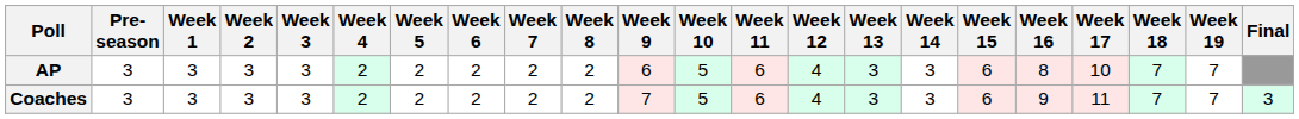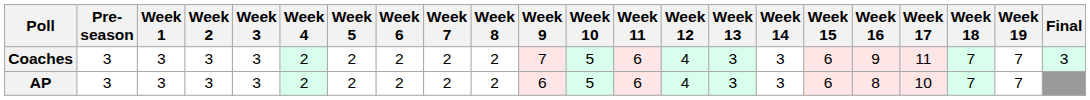 <table class="wikitable" style="white-space:nowrap;font-size:90%">
 <tr>
 <th>Poll</th>
 <th>Pre-<br>season</th>
 <th>Week<br>1</th>
 <th>Week<br>2</th>
 <th>Week<br>3</th>
 <th>Week<br>4</th>
 <th>Week<br>5</th>
 <th>Week<br>6</th>
 <th>Week<br>7</th>
 <th>Week<br>8</th>
 <th>Week<br>9</th>
 <th>Week<br>10</th>
 <th>Week<br>11</th>
 <th>Week<br>12</th>
 <th>Week<br>13</th>
 <th>Week<br>14</th>
 <th>Week<br>15</th>
 <th>Week<br>16</th>
 <th>Week<br>17</th>
 <th>Week<br>18</th>
 <th>Week<br>19</th>
 <th>Final</th>
 </tr>
 <tr style="text-align:center;">
+<th>Coaches</th>
+<td style="background:#FFF;">3</td>
+<td style="background:#FFF;">3</td>
+<td style="background:#FFF;">3</td>
+<td style="background:#FFF;">3</td>
+<td style="background:#D8FFEB;">2</td>
+<td style="background:#FFF;">2</td>
+<td style="background:#FFF;">2</td>
+<td style="background:#FFF;">2</td>
+<td style="background:#FFF;">2</td>
+<td style="background:#FFE6E6;">7</td>
+<td style="background:#D8FFEB;">5</td>
+<td style="background:#FFE6E6;">6</td>
+<td style="background:#D8FFEB;">4</td>
+<td style="background:#D8FFEB;">3</td>
+<td style="background:#FFF;">3</td>
+<td style="background:#FFE6E6;">6</td>
+<td style="background:#FFE6E6;">9</td>
+<td style="background:#FFE6E6;">11</td>
+<td style="background:#D8FFEB;">7</td>
+<td style="background:#FFF;">7</td>
+<td style="background:#D8FFEB;">3</td>
+</tr>
+<tr style="text-align:center;">
 <th>AP</th>
 <td style="background:#FFF;">3</td>
 <td style="background:#FFF;">3</td>
 <td style="background:#FFF;">3</td>
 <td style="background:#FFF;">3</td>
 <td style="background:#D8FFEB;">2</td>
 <td style="background:#FFF;">2</td>
 <td style="background:#FFF;">2</td>
 <td style="background:#FFF;">2</td>
 <td style="background:#FFF;">2</td>
 <td style="background:#FFE6E6;">6</td>
 <td style="background:#D8FFEB;">5</td>
 <td style="background:#FFE6E6;">6</td>
 <td style="background:#D8FFEB;">4</td>
 <td style="background:#D8FFEB;">3</td>
 <td style="background:#FFF;">3</td>
 <td style="background:#FFE6E6;">6</td>
 <td style="background:#FFE6E6;">8</td>
 <td style="background:#FFE6E6;">10</td>
 <td style="background:#D8FFEB;">7</td>
 <td style="background:#FFF;">7</td>
 <td style="background:#999999;"></td>
 </tr>
-<tr style="text-align:center;">
-<th>Coaches</th>
-<td style="background:#FFF;">3</td>
-<td style="background:#FFF;">3</td>
-<td style="background:#FFF;">3</td>
-<td style="background:#FFF;">3</td>
-<td style="background:#D8FFEB;">2</td>
-<td style="background:#FFF;">2</td>
-<td style="background:#FFF;">2</td>
-<td style="background:#FFF;">2</td>
-<td style="background:#FFF;">2</td>
-<td style="background:#FFE6E6;">7</td>
-<td style="background:#D8FFEB;">5</td>
-<td style="background:#FFE6E6;">6</td>
-<td style="background:#D8FFEB;">4</td>
-<td style="background:#D8FFEB;">3</td>
-<td style="background:#FFF;">3</td>
-<td style="background:#FFE6E6;">6</td>
-<td style="background:#FFE6E6;">9</td>
-<td style="background:#FFE6E6;">11</td>
-<td style="background:#D8FFEB;">7</td>
-<td style="background:#FFF;">7</td>
-<td style="background:#D8FFEB;">3</td>
-</tr>
 </table>
